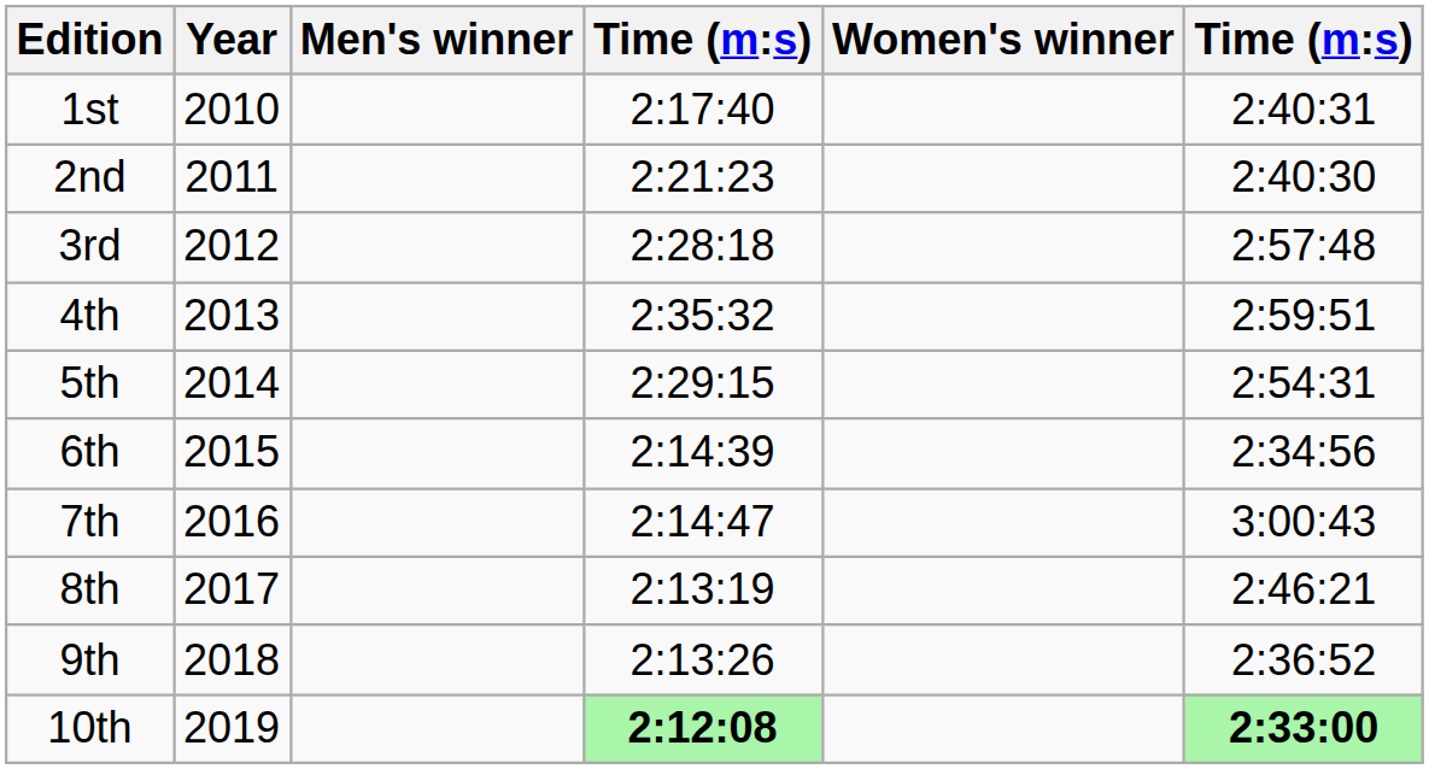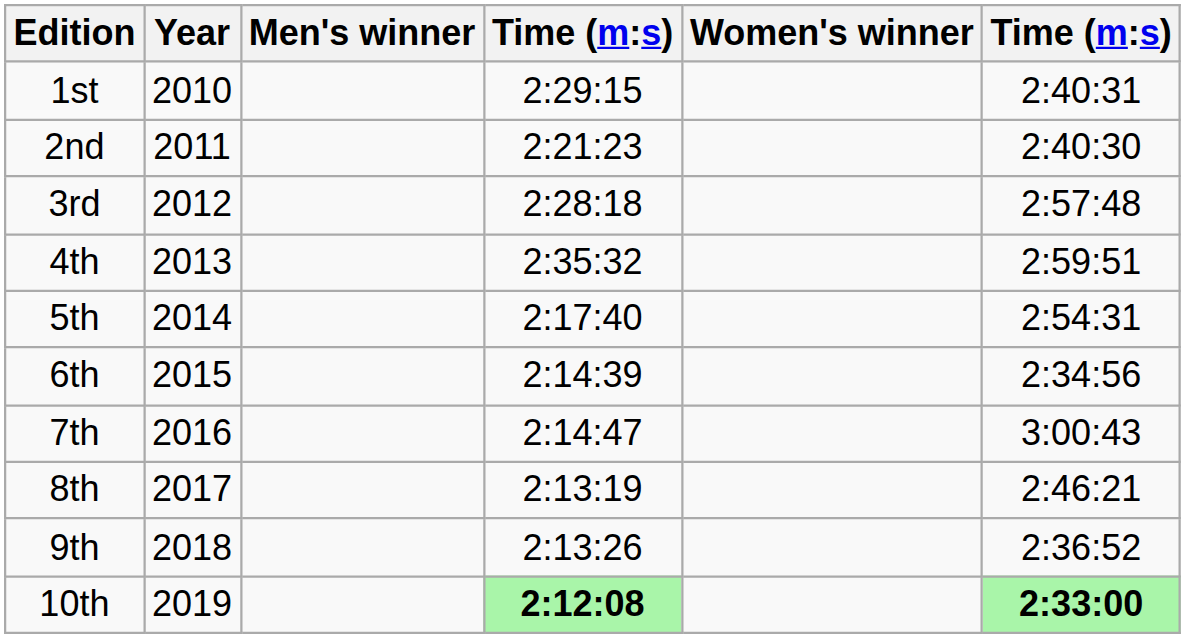 <table class="wikitable" style="text-align:center">
 <tr>
 <th>Edition</th>
 <th>Year</th>
 <th>Men's winner</th>
 <th>Time (<a href='#'>m</a>:<a href='#'>s</a>)</th>
 <th>Women's winner</th>
 <th>Time (<a href='#'>m</a>:<a href='#'>s</a>)</th>
 </tr>
 <tr>
 <td>1st</td>
 <td>2010</td>
 <td align=left></td>
-<td>2:17:40</td>
+<td>2:29:15</td>
 <td align=left></td>
 <td>2:40:31</td>
 </tr>
 <tr>
 <td>2nd</td>
 <td>2011</td>
 <td align=left></td>
 <td>2:21:23</td>
 <td align=left></td>
 <td>2:40:30</td>
 </tr>
 <tr>
 <td>3rd</td>
 <td>2012</td>
 <td align=left></td>
 <td>2:28:18</td>
 <td align=left></td>
 <td>2:57:48</td>
 </tr>
 <tr>
 <td>4th</td>
 <td>2013</td>
 <td align=left></td>
 <td>2:35:32</td>
 <td align=left></td>
 <td>2:59:51</td>
 </tr>
 <tr>
 <td>5th</td>
 <td>2014</td>
 <td align=left></td>
-<td>2:29:15</td>
+<td>2:17:40</td>
 <td align=left></td>
 <td>2:54:31</td>
 </tr>
 <tr>
 <td>6th</td>
 <td>2015</td>
 <td align=left></td>
 <td>2:14:39</td>
 <td align=left></td>
 <td>2:34:56</td>
 </tr>
 <tr>
 <td>7th</td>
 <td>2016</td>
 <td align=left></td>
 <td>2:14:47</td>
 <td align=left></td>
 <td>3:00:43</td>
 </tr>
 <tr>
 <td>8th</td>
 <td>2017</td>
 <td align=left></td>
 <td>2:13:19</td>
 <td align=left></td>
 <td>2:46:21</td>
 </tr>
 <tr>
 <td>9th</td>
 <td>2018</td>
 <td align=left></td>
 <td>2:13:26</td>
 <td align=left></td>
 <td>2:36:52</td>
 </tr>
 <tr>
 <td>10th</td>
 <td>2019</td>
 <td align=left></td>
 <td bgcolor=#A9F5A9><strong>2:12:08</strong></td>
 <td align=left></td>
 <td bgcolor=#A9F5A9><strong>2:33:00</strong></td>
 </tr>
 </table>
